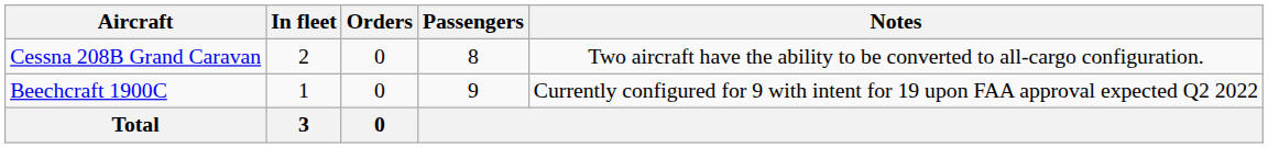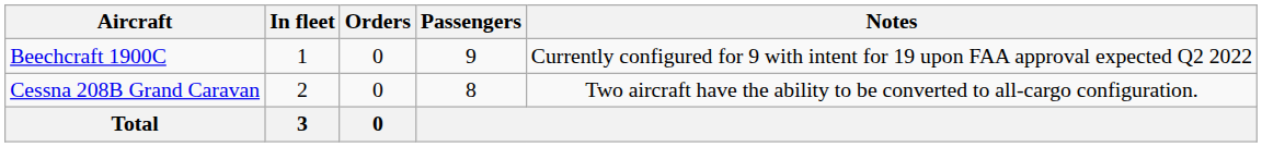 <table class="wikitable" style="text-align: center">
 <tr>
 <th>Aircraft</th>
 <th>In fleet</th>
 <th>Orders</th>
 <th>Passengers</th>
 <th>Notes</th>
 </tr>
 <tr>
+<td style="text-align: left"><a href='#'>Beechcraft 1900C</a></td>
+<td>1</td>
+<td>0</td>
+<td>9</td>
+<td>Currently configured for 9 with intent for 19 upon FAA approval expected Q2 2022</td>
+</tr>
+<tr>
 <td style="text-align: left"><a href='#'>Cessna 208B Grand Caravan</a></td>
 <td>2</td>
 <td>0</td>
 <td>8</td>
 <td>Two aircraft have the ability to be converted to all-cargo configuration.</td>
-</tr>
-<tr>
-<td style="text-align: left"><a href='#'>Beechcraft 1900C</a></td>
-<td>1</td>
-<td>0</td>
-<td>9</td>
-<td>Currently configured for 9 with intent for 19 upon FAA approval expected Q2 2022</td>
 </tr>
 <tr>
 <th>Total</th>
 <th>3</th>
 <th>0</th>
 <th colspan="2"></th>
 </tr>
 </table>
